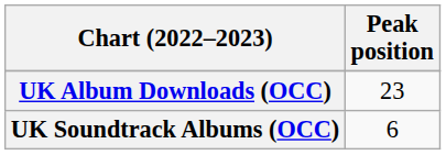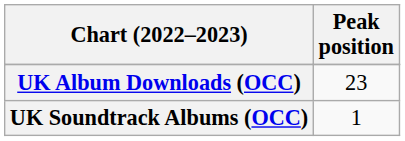 <table class="wikitable sortable plainrowheaders" style="text-align:center;">
 <tr>
 <th scope="col">Chart (2022–2023)</th>
 <th scope="col">Peak<br>position</th>
 </tr>
 <tr>
 </tr>
 <tr>
 </tr>
 <tr>
 <th scope="row"><a href='#'>UK Album Downloads</a> (<a href='#'>OCC</a>)</th>
 <td>23</td>
 </tr>
 <tr>
 <th scope="row">UK Soundtrack Albums (<a href='#'>OCC</a>)</th>
-<td>6</td>
+<td>1</td>
 </tr>
 </table>
